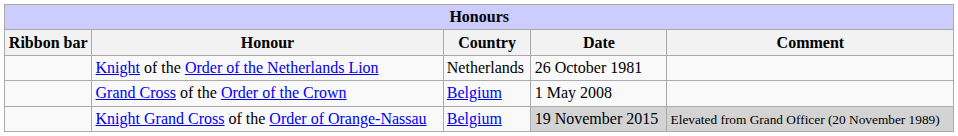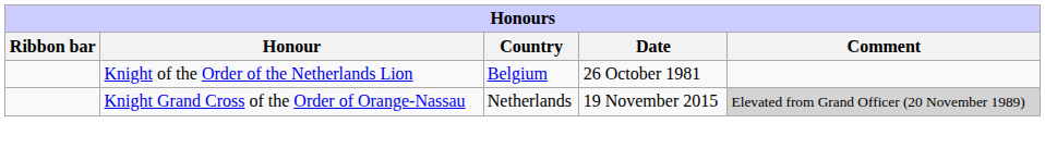 <table class="wikitable" style="width:60%;">
 <tr style="background:#ccf; text-align:center;">
 <td colspan=5><strong>Honours</strong></td>
 </tr>
 <tr>
 <th style="width:80px;">Ribbon bar</th>
 <th>Honour</th>
 <th>Country</th>
 <th>Date</th>
 <th>Comment</th>
 </tr>
 <tr>
 <td></td>
 <td><a href='#'>Knight</a> of the <a href='#'>Order of the Netherlands Lion</a></td>
-<td>Netherlands</td>
+<td><a href='#'>Belgium</a></td>
 <td>26 October 1981</td>
 <td></td>
 </tr>
 <tr>
 <td></td>
-<td><a href='#'>Grand Cross</a> of the <a href='#'>Order of the Crown</a></td>
-<td><a href='#'>Belgium</a></td>
-<td>1 May 2008</td>
-<td></td>
-</tr>
-<tr>
-<td></td>
 <td><a href='#'>Knight Grand Cross</a> of the <a href='#'>Order of Orange-Nassau</a></td>
-<td><a href='#'>Belgium</a></td>
-<td style="background: lightgrey;">19 November 2015</td>
+<td>Netherlands</td>
+<td>19 November 2015</td>
 <td style="background: lightgrey;"><small>Elevated from Grand Officer (20 November 1989)</small></td>
 </tr>
 <tr>
 </tr>
 </table>
